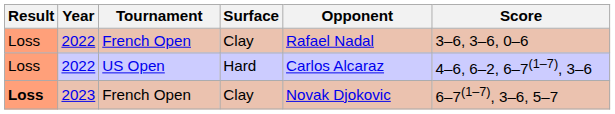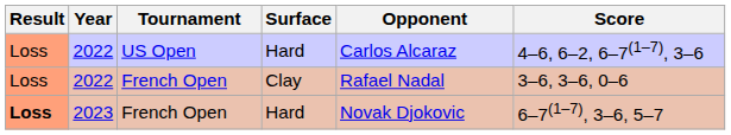 <table class="sortable wikitable">
 <tr>
 <th>Result</th>
 <th>Year</th>
 <th width=120>Tournament</th>
 <th>Surface</th>
 <th width=150>Opponent</th>
 <th width=180 class="unsortable">Score</th>
-</tr>
-<tr style="background:#ebc2af;">
-<td bgcolor=ffa07a>Loss</td>
-<td><a href='#'>2022</a></td>
-<td><a href='#'>French Open</a></td>
-<td>Clay</td>
-<td> <a href='#'>Rafael Nadal</a></td>
-<td>3–6, 3–6, 0–6</td>
 </tr>
 <tr style="background:#ccccff;">
 <td bgcolor=ffa07a>Loss</td>
 <td><a href='#'>2022</a></td>
 <td><a href='#'>US Open</a></td>
 <td>Hard</td>
 <td> <a href='#'>Carlos Alcaraz</a></td>
 <td>4–6, 6–2, 6–7<sup>(1–7)</sup>, 3–6</td>
 </tr>
 <tr style="background:#ebc2af;">
+<td bgcolor=ffa07a>Loss</td>
+<td><a href='#'>2022</a></td>
+<td><a href='#'>French Open</a></td>
+<td>Clay</td>
+<td> <a href='#'>Rafael Nadal</a></td>
+<td>3–6, 3–6, 0–6</td>
+</tr>
+<tr style="background:#ebc2af;">
 <td bgcolor=ffa07a><strong>Loss</strong></td>
 <td><a href='#'>2023</a></td>
 <td>French Open</td>
-<td>Clay</td>
+<td>Hard</td>
 <td> <a href='#'>Novak Djokovic</a></td>
 <td>6–7<sup>(1–7)</sup>, 3–6, 5–7</td>
 </tr>
 </table>
